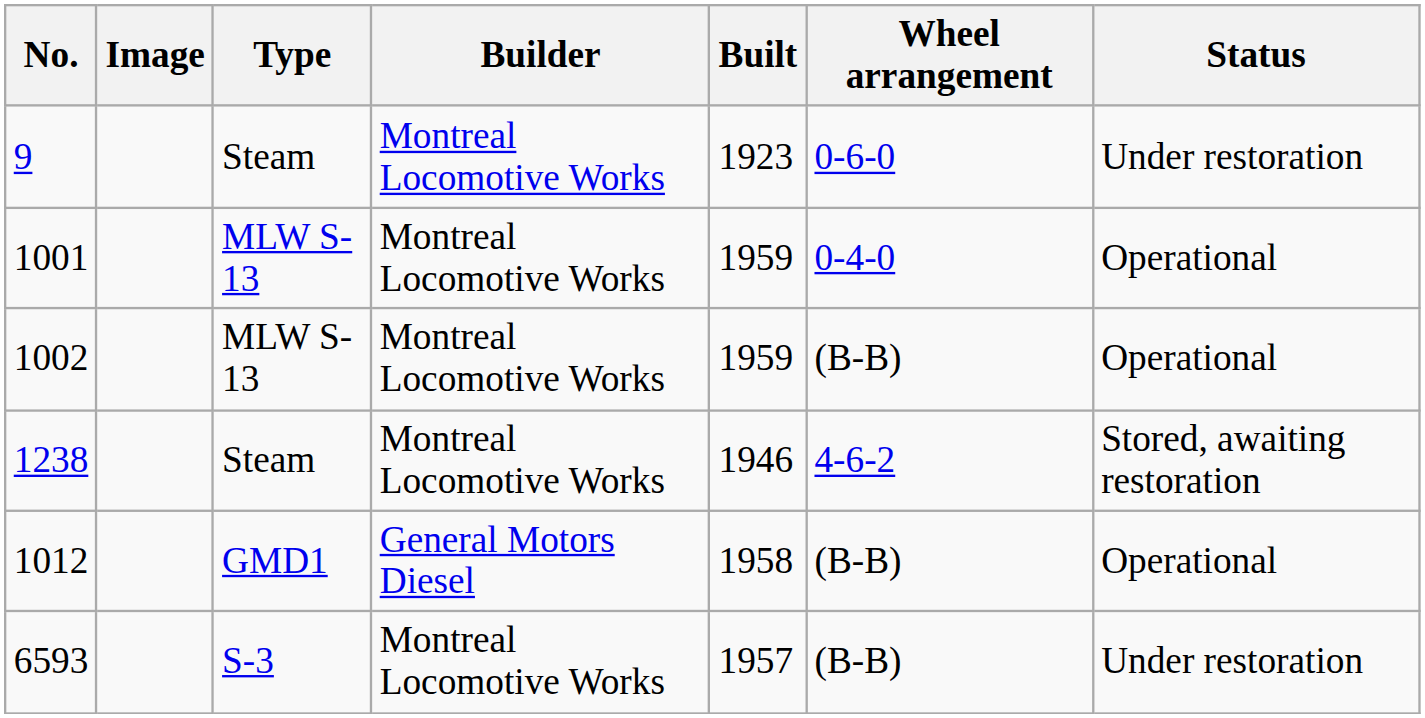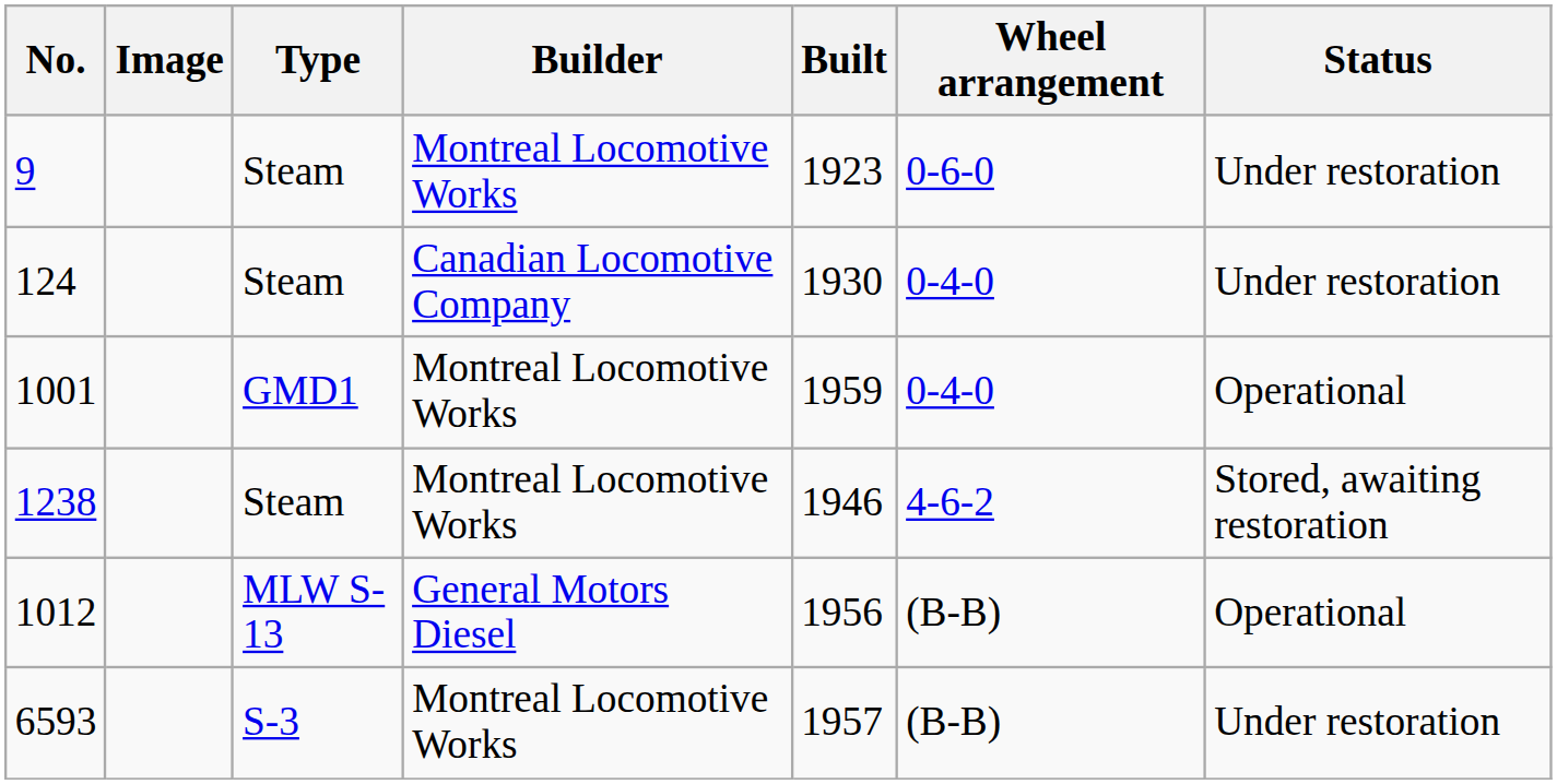 <table class="wikitable sortable">
 <tr>
 <th>No.</th>
 <th>Image</th>
 <th>Type</th>
 <th>Builder</th>
 <th>Built</th>
 <th>Wheel arrangement</th>
 <th>Status</th>
 </tr>
 <tr>
 <td><a href='#'>9</a></td>
 <td></td>
 <td>Steam</td>
 <td><a href='#'>Montreal Locomotive Works</a></td>
 <td>1923</td>
 <td><a href='#'>0-6-0</a></td>
 <td>Under restoration</td>
 </tr>
 <tr>
+<td>124</td>
+<td></td>
+<td>Steam</td>
+<td><a href='#'>Canadian Locomotive Company</a></td>
+<td>1930</td>
+<td><a href='#'>0-4-0</a></td>
+<td>Under restoration</td>
+</tr>
+<tr>
 <td>1001</td>
 <td></td>
-<td><a href='#'>MLW S-13</a></td>
+<td><a href='#'>GMD1</a></td>
 <td>Montreal Locomotive Works</td>
 <td>1959</td>
 <td><a href='#'>0-4-0</a></td>
-<td>Operational</td>
-</tr>
-<tr>
-<td>1002</td>
-<td></td>
-<td>MLW S-13</td>
-<td>Montreal Locomotive Works</td>
-<td>1959</td>
-<td>(B-B)</td>
 <td>Operational</td>
 </tr>
 <tr>
 <td><a href='#'>1238</a></td>
 <td></td>
 <td>Steam</td>
 <td>Montreal Locomotive Works</td>
 <td>1946</td>
 <td><a href='#'>4-6-2</a></td>
 <td>Stored, awaiting restoration</td>
 </tr>
 <tr>
 <td>1012</td>
 <td></td>
-<td><a href='#'>GMD1</a></td>
+<td><a href='#'>MLW S-13</a></td>
 <td><a href='#'>General Motors Diesel</a></td>
-<td>1958</td>
+<td>1956</td>
 <td>(B-B)</td>
 <td>Operational</td>
 </tr>
 <tr>
 <td>6593</td>
 <td></td>
 <td><a href='#'>S-3</a></td>
 <td>Montreal Locomotive Works</td>
 <td>1957</td>
 <td>(B-B)</td>
 <td>Under restoration</td>
 </tr>
 </table>
